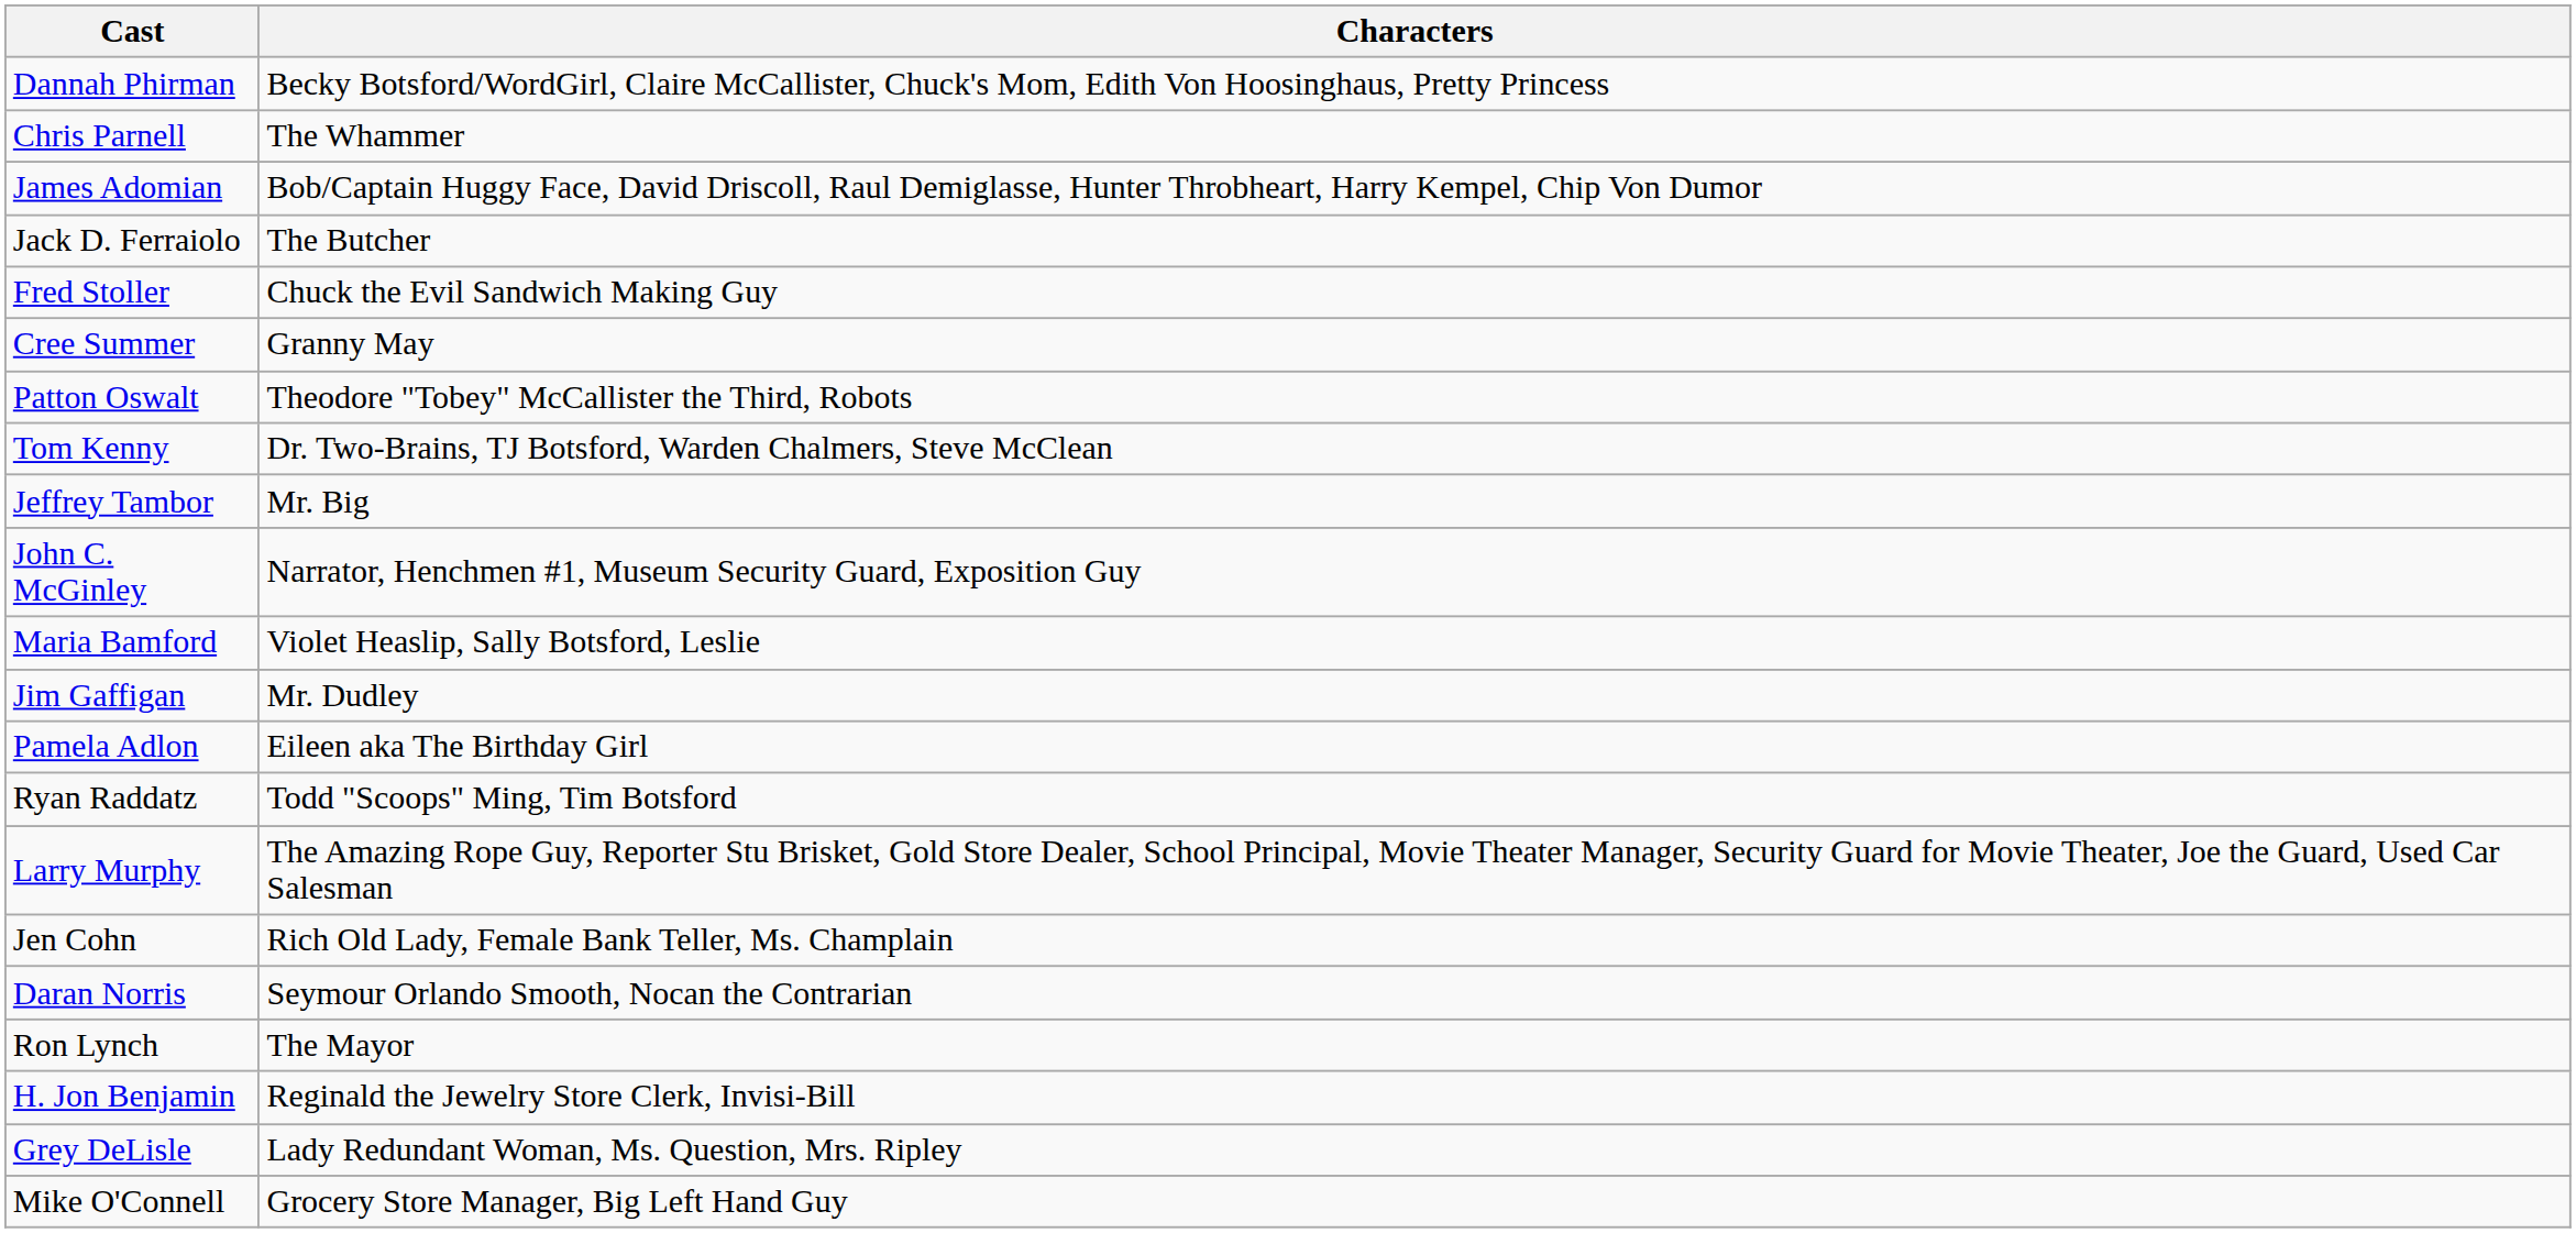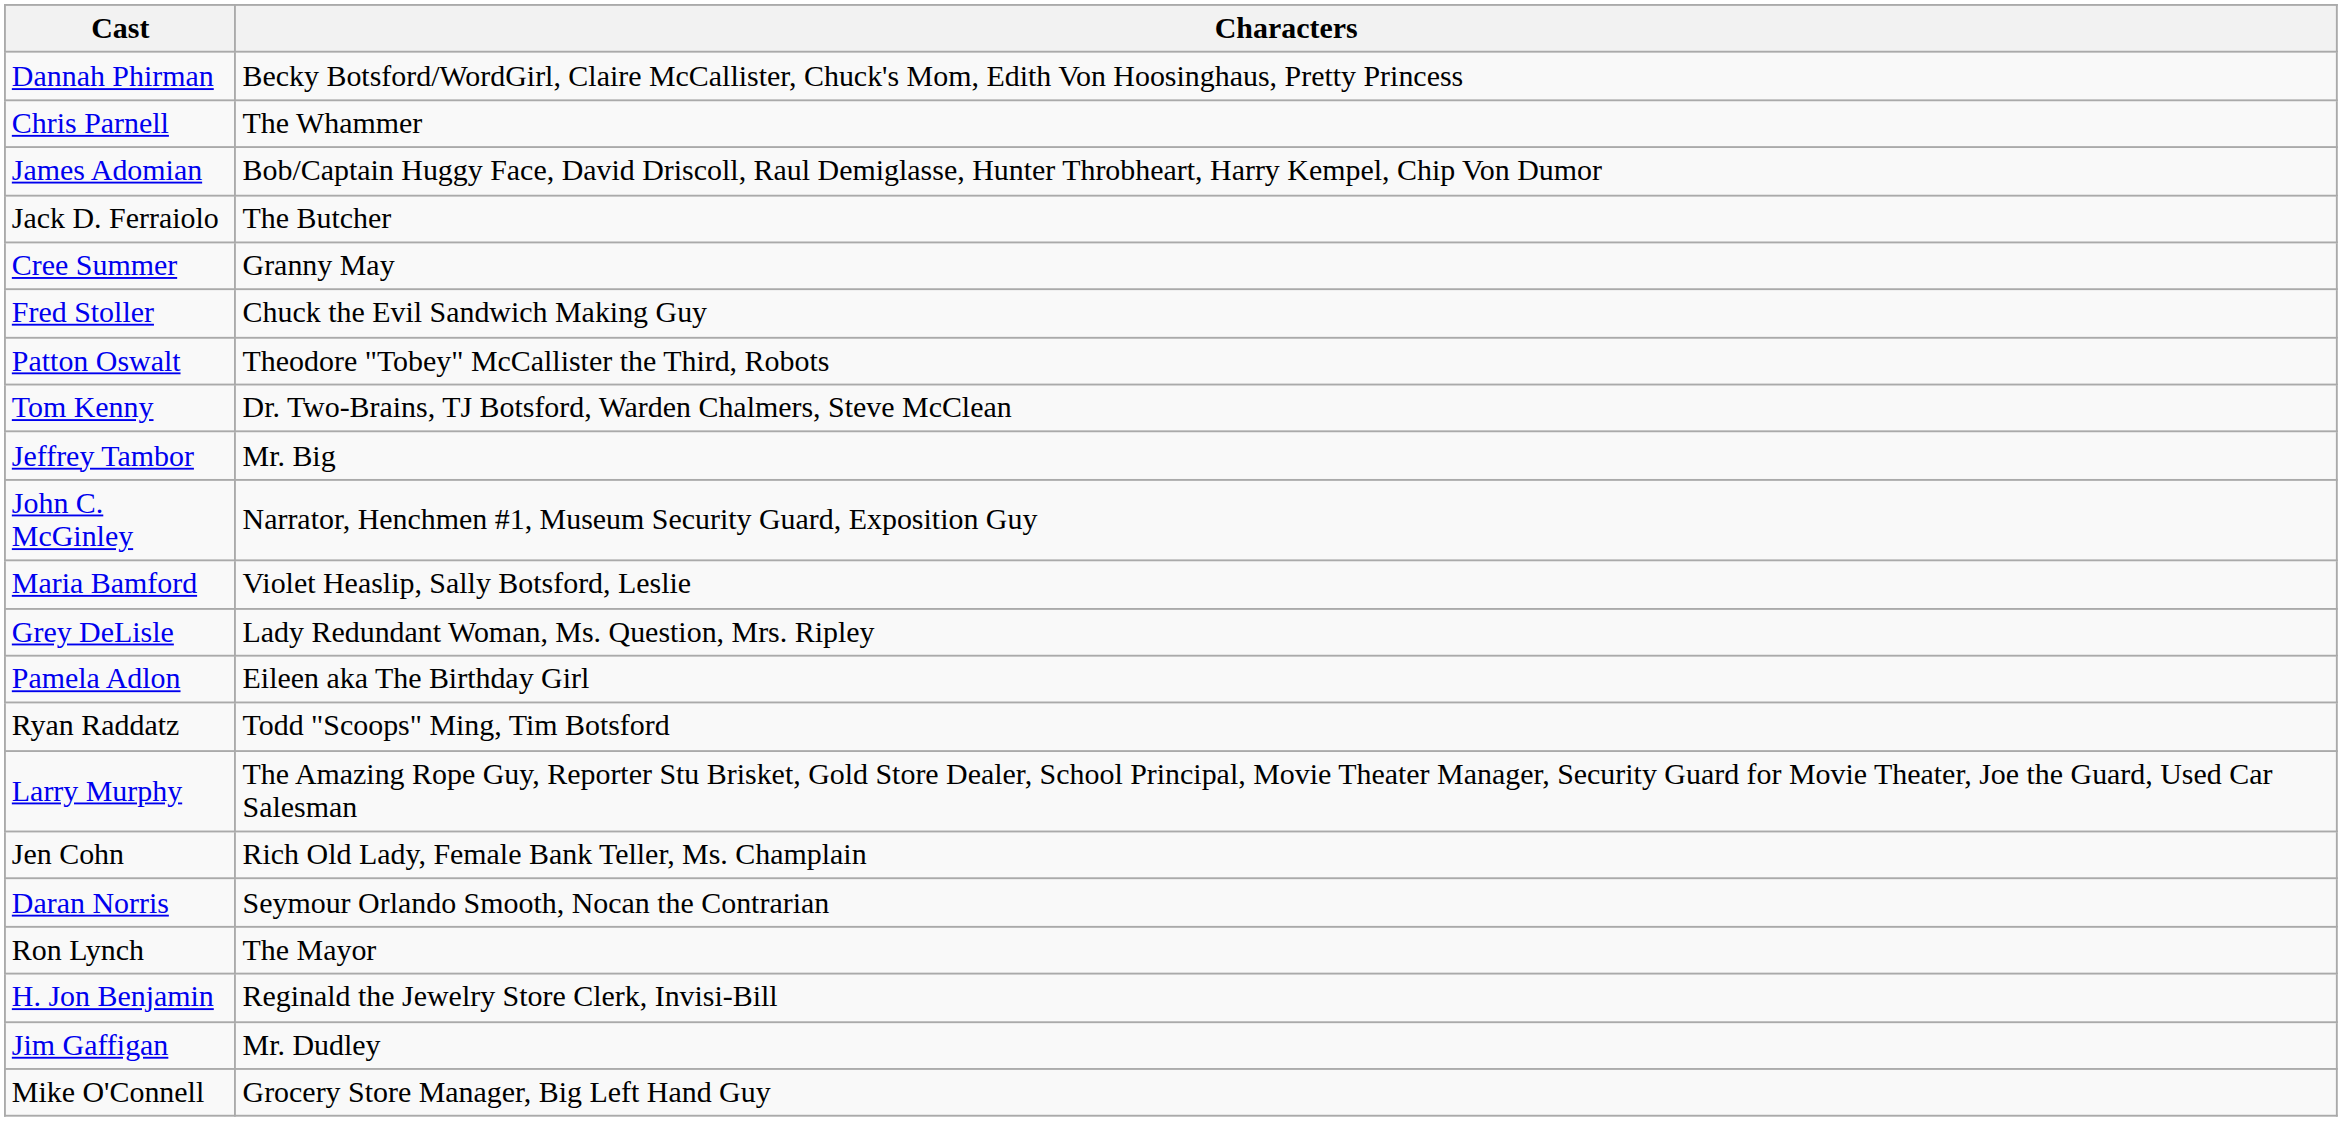 <table class="wikitable">
 <tr>
 <th>Cast</th>
 <th>Characters</th>
 </tr>
 <tr>
 <td><a href='#'>Dannah Phirman</a></td>
 <td>Becky Botsford/WordGirl, Claire McCallister, Chuck's Mom, Edith Von Hoosinghaus, Pretty Princess</td>
 </tr>
 <tr>
 <td><a href='#'>Chris Parnell</a></td>
 <td>The Whammer</td>
 </tr>
 <tr>
 <td><a href='#'>James Adomian</a></td>
 <td>Bob/Captain Huggy Face, David Driscoll, Raul Demiglasse, Hunter Throbheart, Harry Kempel, Chip Von Dumor</td>
 </tr>
 <tr>
 <td>Jack D. Ferraiolo</td>
 <td>The Butcher</td>
 </tr>
 <tr>
+<td><a href='#'>Cree Summer</a></td>
+<td>Granny May</td>
+</tr>
+<tr>
 <td><a href='#'>Fred Stoller</a></td>
 <td>Chuck the Evil Sandwich Making Guy</td>
-</tr>
-<tr>
-<td><a href='#'>Cree Summer</a></td>
-<td>Granny May</td>
 </tr>
 <tr>
 <td><a href='#'>Patton Oswalt</a></td>
 <td>Theodore "Tobey" McCallister the Third, Robots</td>
 </tr>
 <tr>
 <td><a href='#'>Tom Kenny</a></td>
 <td>Dr. Two-Brains, TJ Botsford, Warden Chalmers, Steve McClean</td>
 </tr>
 <tr>
 <td><a href='#'>Jeffrey Tambor</a></td>
 <td>Mr. Big</td>
 </tr>
 <tr>
 <td><a href='#'>John C. McGinley</a></td>
 <td>Narrator, Henchmen #1, Museum Security Guard, Exposition Guy</td>
 </tr>
 <tr>
 <td><a href='#'>Maria Bamford</a></td>
 <td>Violet Heaslip, Sally Botsford, Leslie</td>
 </tr>
 <tr>
-<td><a href='#'>Jim Gaffigan</a></td>
-<td>Mr. Dudley</td>
+<td><a href='#'>Grey DeLisle</a></td>
+<td>Lady Redundant Woman, Ms. Question, Mrs. Ripley</td>
 </tr>
 <tr>
 <td><a href='#'>Pamela Adlon</a></td>
 <td>Eileen aka The Birthday Girl</td>
 </tr>
 <tr>
 <td>Ryan Raddatz</td>
 <td>Todd "Scoops" Ming, Tim Botsford</td>
 </tr>
 <tr>
 <td><a href='#'>Larry Murphy</a></td>
 <td>The Amazing Rope Guy, Reporter Stu Brisket, Gold Store Dealer, School Principal, Movie Theater Manager, Security Guard for Movie Theater, Joe the Guard, Used Car Salesman</td>
 </tr>
 <tr>
 <td>Jen Cohn</td>
 <td>Rich Old Lady, Female Bank Teller, Ms. Champlain</td>
 </tr>
 <tr>
 <td><a href='#'>Daran Norris</a></td>
 <td>Seymour Orlando Smooth, Nocan the Contrarian</td>
 </tr>
 <tr>
 <td>Ron Lynch</td>
 <td>The Mayor</td>
 </tr>
 <tr>
 <td><a href='#'>H. Jon Benjamin</a></td>
 <td>Reginald the Jewelry Store Clerk, Invisi-Bill</td>
 </tr>
 <tr>
-<td><a href='#'>Grey DeLisle</a></td>
-<td>Lady Redundant Woman, Ms. Question, Mrs. Ripley</td>
+<td><a href='#'>Jim Gaffigan</a></td>
+<td>Mr. Dudley</td>
 </tr>
 <tr>
 <td>Mike O'Connell</td>
 <td>Grocery Store Manager, Big Left Hand Guy</td>
 </tr>
 </table>
